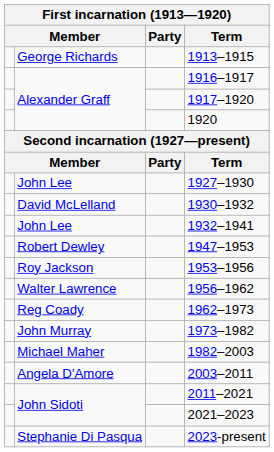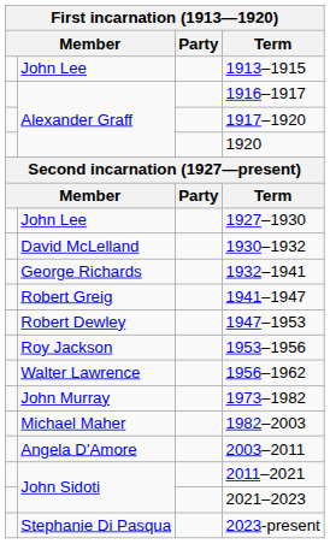 <table class="wikitable">
 <tr>
 <th colspan="4">First incarnation (1913—1920)</th>
 </tr>
 <tr>
 <th colspan="2">Member</th>
 <th>Party</th>
 <th>Term</th>
 </tr>
 <tr>
 <td> </td>
-<td><a href='#'>George Richards</a></td>
+<td><a href='#'>John Lee</a></td>
 <td></td>
 <td><a href='#'>1913</a>–1915</td>
 </tr>
 <tr>
 <td> </td>
 <td rowspan="3"><a href='#'>Alexander Graff</a></td>
 <td></td>
 <td><a href='#'>1916</a>–1917</td>
 </tr>
 <tr>
 <td> </td>
 <td></td>
 <td><a href='#'>1917</a>–1920</td>
 </tr>
 <tr>
 <td> </td>
 <td></td>
 <td>1920</td>
 </tr>
 <tr>
 <th colspan="4">Second incarnation (1927—present)</th>
 </tr>
 <tr>
 <th colspan="2">Member</th>
 <th>Party</th>
 <th>Term</th>
 </tr>
 <tr>
 <td> </td>
 <td><a href='#'>John Lee</a></td>
 <td></td>
 <td><a href='#'>1927</a>–1930</td>
 </tr>
 <tr>
 <td> </td>
 <td><a href='#'>David McLelland</a></td>
 <td></td>
 <td><a href='#'>1930</a>–1932</td>
 </tr>
 <tr>
 <td> </td>
-<td><a href='#'>John Lee</a></td>
+<td><a href='#'>George Richards</a></td>
 <td></td>
 <td><a href='#'>1932</a>–1941</td>
+</tr>
+<tr>
+<td> </td>
+<td><a href='#'>Robert Greig</a></td>
+<td></td>
+<td><a href='#'>1941</a>–1947</td>
 </tr>
 <tr>
 <td> </td>
 <td><a href='#'>Robert Dewley</a></td>
 <td></td>
 <td><a href='#'>1947</a>–1953</td>
 </tr>
 <tr>
 <td> </td>
 <td><a href='#'>Roy Jackson</a></td>
 <td></td>
 <td><a href='#'>1953</a>–1956</td>
 </tr>
 <tr>
 <td> </td>
 <td><a href='#'>Walter Lawrence</a></td>
 <td></td>
 <td><a href='#'>1956</a>–1962</td>
-</tr>
-<tr>
-<td> </td>
-<td><a href='#'>Reg Coady</a></td>
-<td></td>
-<td><a href='#'>1962</a>–1973</td>
 </tr>
 <tr>
 <td> </td>
 <td><a href='#'>John Murray</a></td>
 <td></td>
 <td><a href='#'>1973</a>–1982</td>
 </tr>
 <tr>
 <td> </td>
 <td><a href='#'>Michael Maher</a></td>
 <td></td>
 <td><a href='#'>1982</a>–2003</td>
 </tr>
 <tr>
 <td> </td>
 <td rowspan="1"><a href='#'>Angela D'Amore</a></td>
 <td></td>
 <td><a href='#'>2003</a>–2011</td>
 </tr>
 <tr>
 <td> </td>
 <td rowspan="2"><a href='#'>John Sidoti</a></td>
 <td></td>
 <td><a href='#'>2011</a>–2021</td>
 </tr>
 <tr>
 <td> </td>
 <td></td>
 <td>2021–2023</td>
 </tr>
 <tr>
 <td> </td>
 <td rowspan="2"><a href='#'>Stephanie Di Pasqua</a></td>
 <td></td>
 <td><a href='#'>2023</a>-present</td>
 </tr>
 </table>
